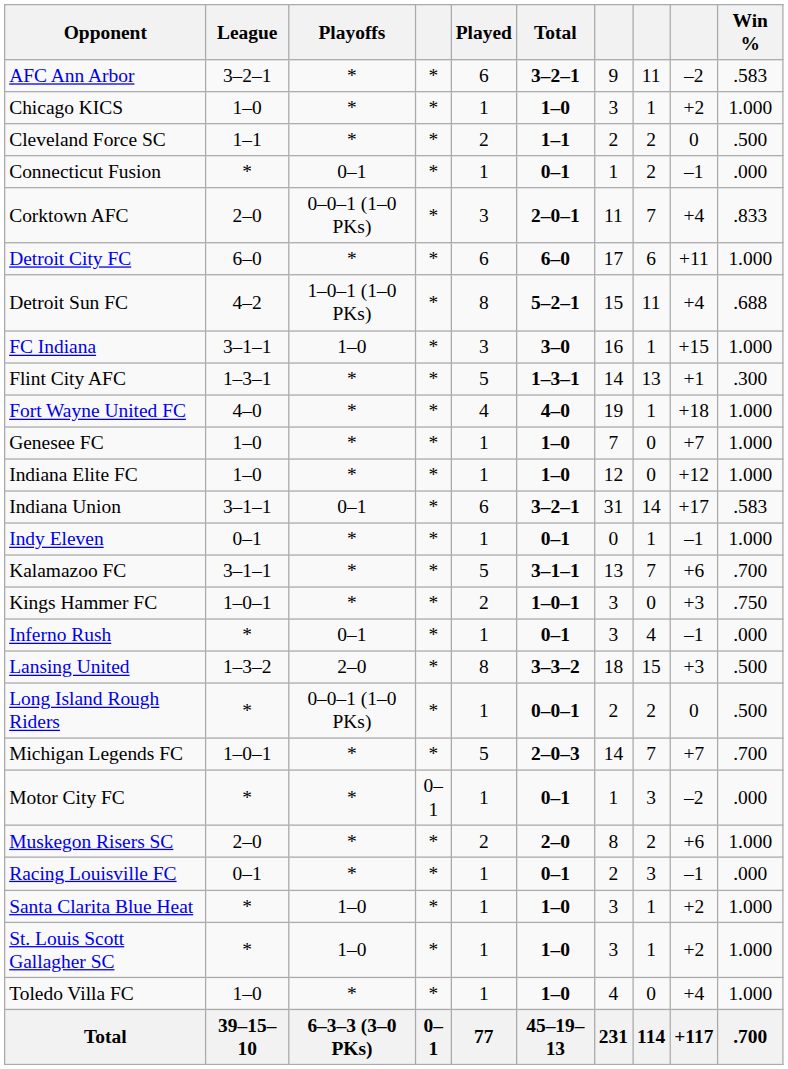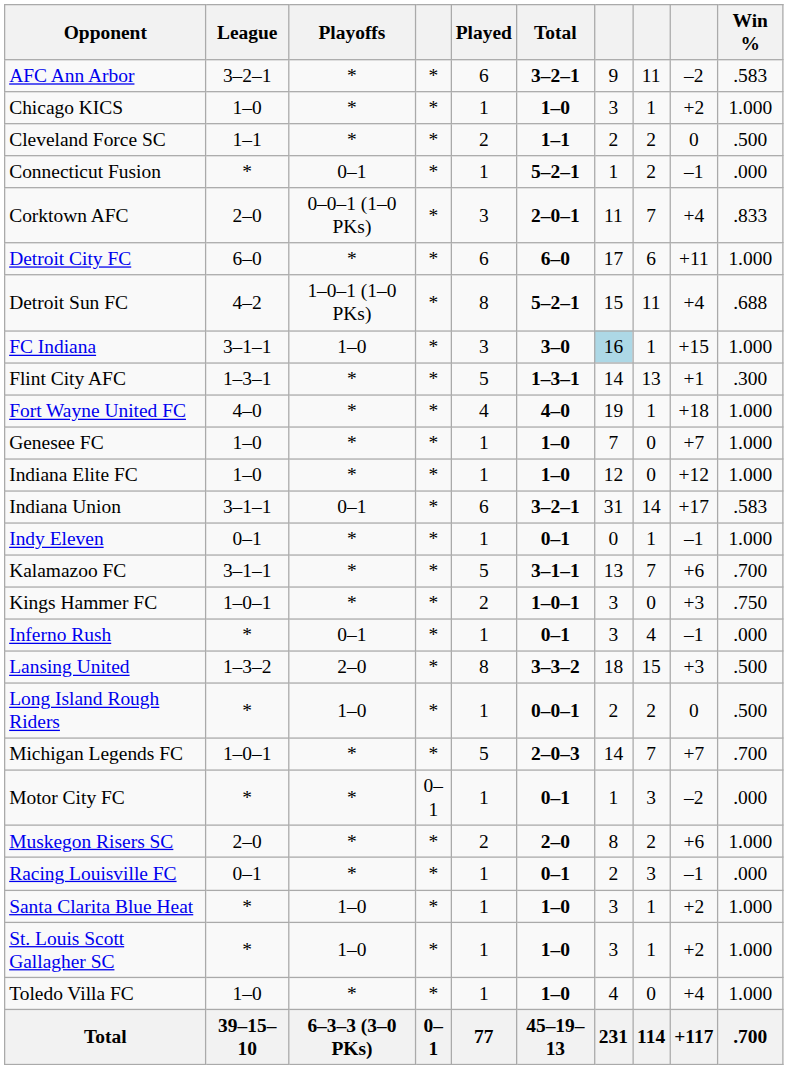 <table class="sortable wikitable" style="text-align: center; font-size:95%;">
 <tr>
 <th>Opponent</th>
 <th>League</th>
 <th>Playoffs</th>
 <th></th>
 <th>Played</th>
 <th>Total</th>
 <th></th>
 <th></th>
 <th></th>
 <th>Win %</th>
 </tr>
 <tr>
 <td style="text-align: left;"> <a href='#'>AFC Ann Arbor</a></td>
 <td>3–2–1</td>
 <td>*</td>
 <td>*</td>
 <td>6</td>
 <td><strong>3–2–1</strong></td>
 <td>9</td>
 <td>11</td>
 <td>–2</td>
 <td>.583</td>
 </tr>
 <tr>
 <td style="text-align: left;"> Chicago KICS</td>
 <td>1–0</td>
 <td>*</td>
 <td>*</td>
 <td>1</td>
 <td><strong>1–0</strong></td>
 <td>3</td>
 <td>1</td>
 <td>+2</td>
 <td>1.000</td>
 </tr>
 <tr>
 <td style="text-align: left;"> Cleveland Force SC</td>
 <td>1–1</td>
 <td>*</td>
 <td>*</td>
 <td>2</td>
 <td><strong>1–1</strong></td>
 <td>2</td>
 <td>2</td>
 <td>0</td>
 <td>.500</td>
 </tr>
 <tr>
 <td style="text-align: left;"> Connecticut Fusion</td>
 <td>*</td>
 <td>0–1</td>
 <td>*</td>
 <td>1</td>
-<td><strong>0–1</strong></td>
+<td><strong>5–2–1</strong></td>
 <td>1</td>
 <td>2</td>
 <td>–1</td>
 <td>.000</td>
 </tr>
 <tr>
 <td style="text-align: left;"> Corktown AFC</td>
 <td>2–0</td>
 <td>0–0–1 (1–0 PKs)</td>
 <td>*</td>
 <td>3</td>
 <td><strong>2–0–1</strong></td>
 <td>11</td>
 <td>7</td>
 <td>+4</td>
 <td>.833</td>
 </tr>
 <tr>
 <td style="text-align: left;"> <a href='#'>Detroit City FC</a></td>
 <td>6–0</td>
 <td>*</td>
 <td>*</td>
 <td>6</td>
 <td><strong>6–0</strong></td>
 <td>17</td>
 <td>6</td>
 <td>+11</td>
 <td>1.000</td>
 </tr>
 <tr>
 <td style="text-align: left;"> Detroit Sun FC</td>
 <td>4–2</td>
 <td>1–0–1 (1–0 PKs)</td>
 <td>*</td>
 <td>8</td>
 <td><strong>5–2–1</strong></td>
 <td>15</td>
 <td>11</td>
 <td>+4</td>
 <td>.688</td>
 </tr>
 <tr>
 <td style="text-align: left;"> <a href='#'>FC Indiana</a></td>
 <td>3–1–1</td>
 <td>1–0</td>
 <td>*</td>
 <td>3</td>
 <td><strong>3–0</strong></td>
-<td>16</td>
+<td style="background: lightblue;">16</td>
 <td>1</td>
 <td>+15</td>
 <td>1.000</td>
 </tr>
 <tr>
 <td style="text-align: left;"> Flint City AFC</td>
 <td>1–3–1</td>
 <td>*</td>
 <td>*</td>
 <td>5</td>
 <td><strong>1–3–1</strong></td>
 <td>14</td>
 <td>13</td>
 <td>+1</td>
 <td>.300</td>
 </tr>
 <tr>
 <td style="text-align: left;"> <a href='#'>Fort Wayne United FC</a></td>
 <td>4–0</td>
 <td>*</td>
 <td>*</td>
 <td>4</td>
 <td><strong>4–0</strong></td>
 <td>19</td>
 <td>1</td>
 <td>+18</td>
 <td>1.000</td>
 </tr>
 <tr>
 <td style="text-align: left;"> Genesee FC</td>
 <td>1–0</td>
 <td>*</td>
 <td>*</td>
 <td>1</td>
 <td><strong>1–0</strong></td>
 <td>7</td>
 <td>0</td>
 <td>+7</td>
 <td>1.000</td>
 </tr>
 <tr>
 <td style="text-align: left;"> Indiana Elite FC</td>
 <td>1–0</td>
 <td>*</td>
 <td>*</td>
 <td>1</td>
 <td><strong>1–0</strong></td>
 <td>12</td>
 <td>0</td>
 <td>+12</td>
 <td>1.000</td>
 </tr>
 <tr>
 <td style="text-align: left;"> Indiana Union</td>
 <td>3–1–1</td>
 <td>0–1</td>
 <td>*</td>
 <td>6</td>
 <td><strong>3–2–1</strong></td>
 <td>31</td>
 <td>14</td>
 <td>+17</td>
 <td>.583</td>
 </tr>
 <tr>
 <td style="text-align: left;"> <a href='#'>Indy Eleven</a></td>
 <td>0–1</td>
 <td>*</td>
 <td>*</td>
 <td>1</td>
 <td><strong>0–1</strong></td>
 <td>0</td>
 <td>1</td>
 <td>–1</td>
 <td>1.000</td>
 </tr>
 <tr>
 <td style="text-align: left;"> Kalamazoo FC</td>
 <td>3–1–1</td>
 <td>*</td>
 <td>*</td>
 <td>5</td>
 <td><strong>3–1–1</strong></td>
 <td>13</td>
 <td>7</td>
 <td>+6</td>
 <td>.700</td>
 </tr>
 <tr>
 <td style="text-align: left;"> Kings Hammer FC</td>
 <td>1–0–1</td>
 <td>*</td>
 <td>*</td>
 <td>2</td>
 <td><strong>1–0–1</strong></td>
 <td>3</td>
 <td>0</td>
 <td>+3</td>
 <td>.750</td>
 </tr>
 <tr>
 <td style="text-align: left;"> <a href='#'>Inferno Rush</a></td>
 <td>*</td>
 <td>0–1</td>
 <td>*</td>
 <td>1</td>
 <td><strong>0–1</strong></td>
 <td>3</td>
 <td>4</td>
 <td>–1</td>
 <td>.000</td>
 </tr>
 <tr>
 <td style="text-align: left;"> <a href='#'>Lansing United</a></td>
 <td>1–3–2</td>
 <td>2–0</td>
 <td>*</td>
 <td>8</td>
 <td><strong>3–3–2</strong></td>
 <td>18</td>
 <td>15</td>
 <td>+3</td>
 <td>.500</td>
 </tr>
 <tr>
 <td style="text-align: left;"> <a href='#'>Long Island Rough Riders</a></td>
 <td>*</td>
-<td>0–0–1 (1–0 PKs)</td>
+<td>1–0</td>
 <td>*</td>
 <td>1</td>
 <td><strong>0–0–1</strong></td>
 <td>2</td>
 <td>2</td>
 <td>0</td>
 <td>.500</td>
 </tr>
 <tr>
 <td style="text-align: left;"> Michigan Legends FC</td>
 <td>1–0–1</td>
 <td>*</td>
 <td>*</td>
 <td>5</td>
 <td><strong>2–0–3</strong></td>
 <td>14</td>
 <td>7</td>
 <td>+7</td>
 <td>.700</td>
 </tr>
 <tr>
 <td style="text-align: left;"> Motor City FC</td>
 <td>*</td>
 <td>*</td>
 <td>0–1</td>
 <td>1</td>
 <td><strong>0–1</strong></td>
 <td>1</td>
 <td>3</td>
 <td>–2</td>
 <td>.000</td>
 </tr>
 <tr>
 <td style="text-align: left;"> <a href='#'>Muskegon Risers SC</a></td>
 <td>2–0</td>
 <td>*</td>
 <td>*</td>
 <td>2</td>
 <td><strong>2–0</strong></td>
 <td>8</td>
 <td>2</td>
 <td>+6</td>
 <td>1.000</td>
 </tr>
 <tr>
 <td style="text-align: left;"> <a href='#'>Racing Louisville FC</a></td>
 <td>0–1</td>
 <td>*</td>
 <td>*</td>
 <td>1</td>
 <td><strong>0–1</strong></td>
 <td>2</td>
 <td>3</td>
 <td>–1</td>
 <td>.000</td>
 </tr>
 <tr>
 <td style="text-align: left;"> <a href='#'>Santa Clarita Blue Heat</a></td>
 <td>*</td>
 <td>1–0</td>
 <td>*</td>
 <td>1</td>
 <td><strong>1–0</strong></td>
 <td>3</td>
 <td>1</td>
 <td>+2</td>
 <td>1.000</td>
 </tr>
 <tr>
 <td style="text-align: left;"> <a href='#'>St. Louis Scott Gallagher SC</a></td>
 <td>*</td>
 <td>1–0</td>
 <td>*</td>
 <td>1</td>
 <td><strong>1–0</strong></td>
 <td>3</td>
 <td>1</td>
 <td>+2</td>
 <td>1.000</td>
 </tr>
 <tr>
 <td style="text-align: left;"> Toledo Villa FC</td>
 <td>1–0</td>
 <td>*</td>
 <td>*</td>
 <td>1</td>
 <td><strong>1–0</strong></td>
 <td>4</td>
 <td>0</td>
 <td>+4</td>
 <td>1.000</td>
 </tr>
 <tr>
 <th><strong>Total</strong></th>
 <th>39–15–10</th>
 <th>6–3–3 (3–0 PKs)</th>
 <th>0–1</th>
 <th>77</th>
 <th><strong>45–19–13</strong></th>
 <th>231</th>
 <th>114</th>
 <th>+117</th>
 <th>.700</th>
 </tr>
 </table>
